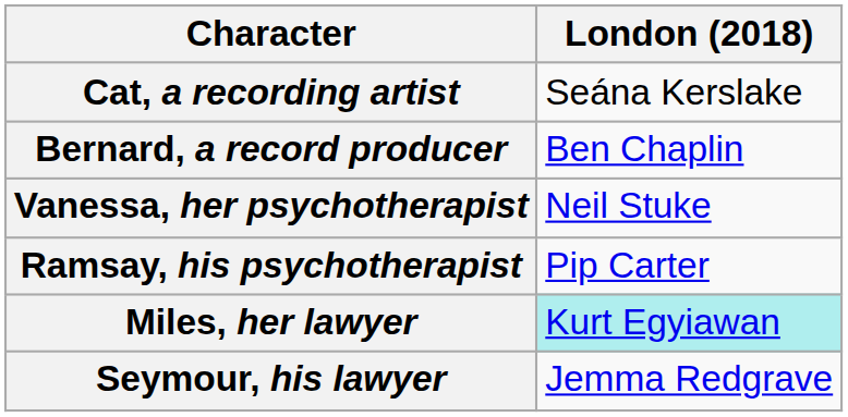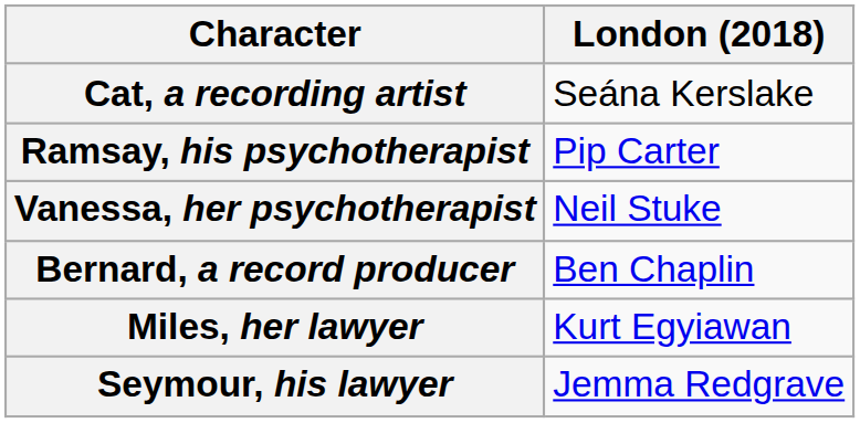 <table class="wikitable">
 <tr>
 <th>Character</th>
 <th>London (2018)</th>
 </tr>
 <tr>
 <th>Cat, <em>a recording artist</em></th>
 <td>Seána Kerslake</td>
 </tr>
 <tr>
-<th>Bernard, <em>a record producer</em></th>
-<td><a href='#'>Ben Chaplin</a></td>
+<th>Ramsay, <em>his psychotherapist</em></th>
+<td><a href='#'>Pip Carter</a></td>
 </tr>
 <tr>
 <th>Vanessa, <em>her psychotherapist</em></th>
 <td><a href='#'>Neil Stuke</a></td>
 </tr>
 <tr>
-<th>Ramsay, <em>his psychotherapist</em></th>
-<td><a href='#'>Pip Carter</a></td>
+<th>Bernard, <em>a record producer</em></th>
+<td><a href='#'>Ben Chaplin</a></td>
 </tr>
 <tr>
 <th>Miles, <em>her lawyer</em></th>
-<td style="background: paleturquoise;"><a href='#'>Kurt Egyiawan</a></td>
+<td><a href='#'>Kurt Egyiawan</a></td>
 </tr>
 <tr>
 <th>Seymour, <em>his lawyer</em></th>
 <td><a href='#'>Jemma Redgrave</a></td>
 </tr>
 </table>
